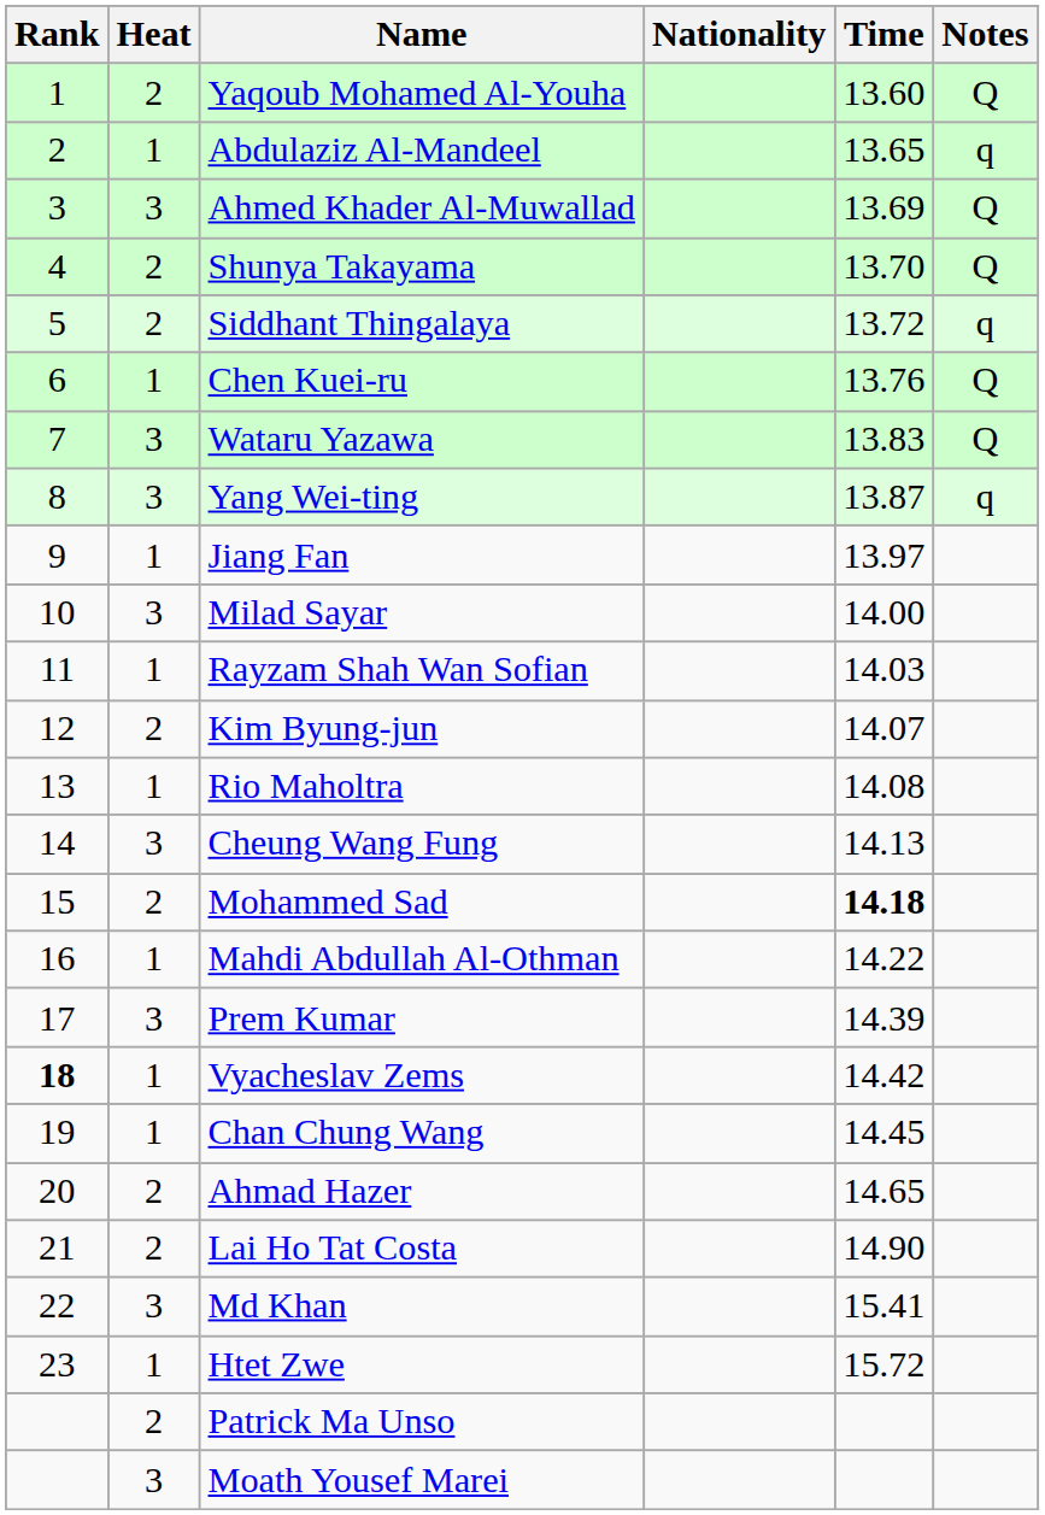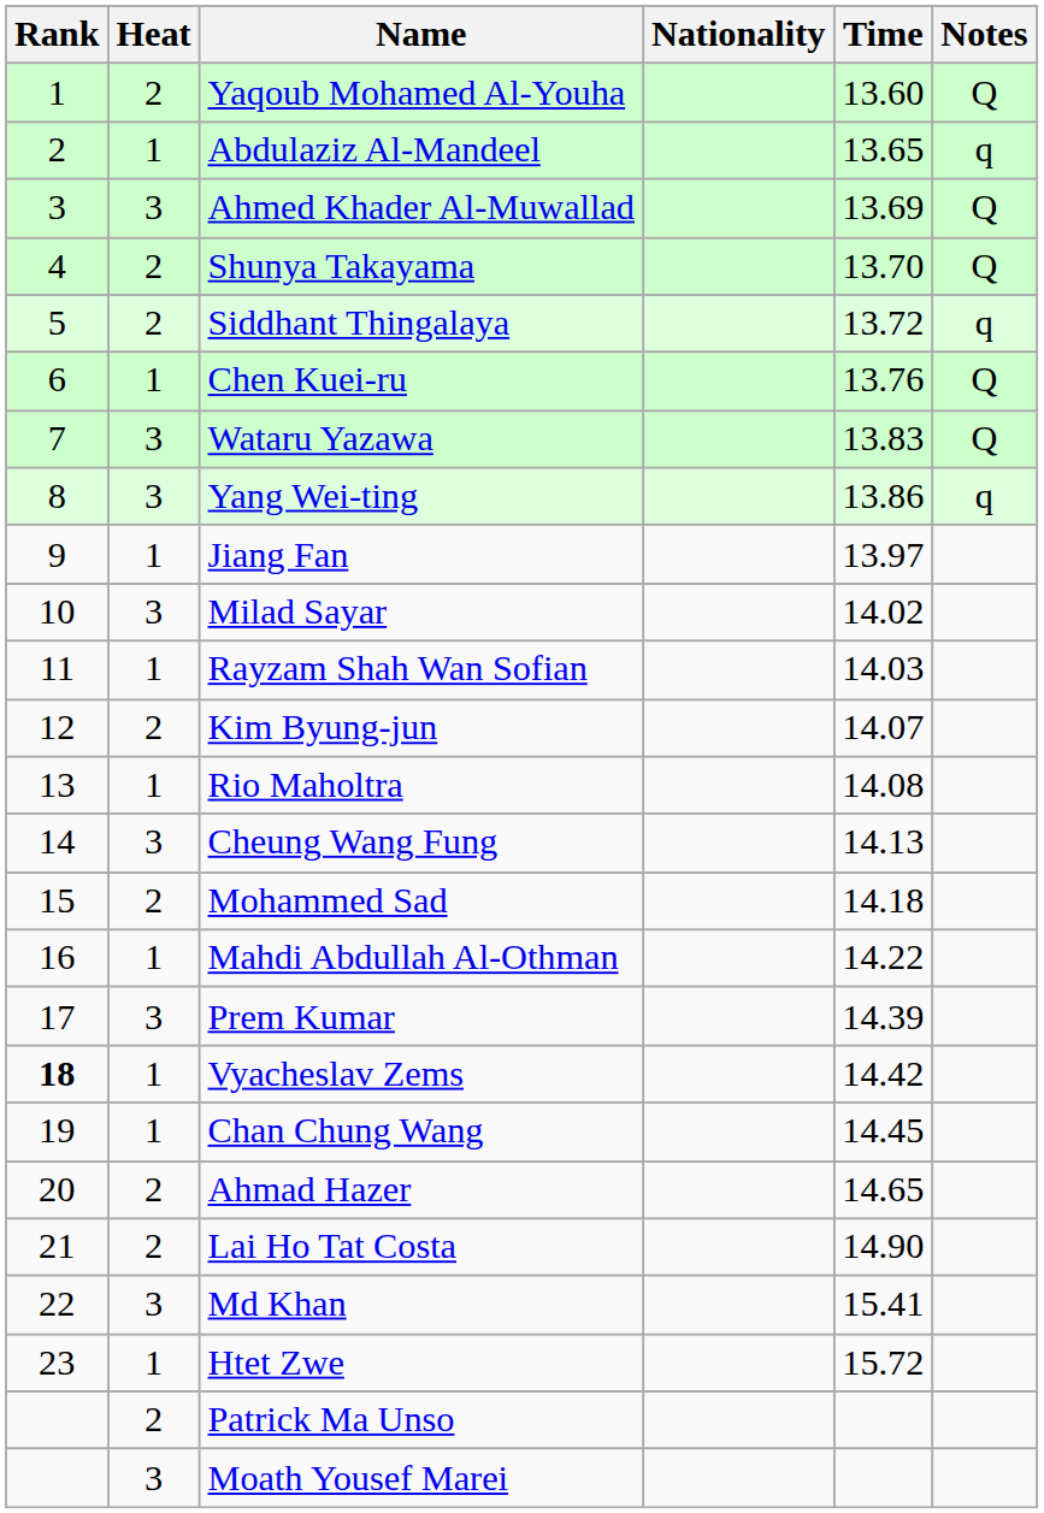 <table class="wikitable sortable" style="text-align:center">
 <tr>
 <th>Rank</th>
 <th>Heat</th>
 <th>Name</th>
 <th>Nationality</th>
 <th>Time</th>
 <th>Notes</th>
 </tr>
 <tr bgcolor=ccffcc>
 <td>1</td>
 <td>2</td>
 <td align=left><a href='#'>Yaqoub Mohamed Al-Youha</a></td>
 <td align=left></td>
 <td>13.60</td>
 <td>Q</td>
 </tr>
 <tr bgcolor=ccffcc>
 <td>2</td>
 <td>1</td>
 <td align=left><a href='#'>Abdulaziz Al-Mandeel</a></td>
 <td align=left></td>
 <td>13.65</td>
 <td>q</td>
 </tr>
 <tr bgcolor=ccffcc>
 <td>3</td>
 <td>3</td>
 <td align=left><a href='#'>Ahmed Khader Al-Muwallad</a></td>
 <td align=left></td>
 <td>13.69</td>
 <td>Q</td>
 </tr>
 <tr bgcolor=ccffcc>
 <td>4</td>
 <td>2</td>
 <td align=left><a href='#'>Shunya Takayama</a></td>
 <td align=left></td>
 <td>13.70</td>
 <td>Q</td>
 </tr>
 <tr bgcolor=ddffdd>
 <td>5</td>
 <td>2</td>
 <td align=left><a href='#'>Siddhant Thingalaya</a></td>
 <td align=left></td>
 <td>13.72</td>
 <td>q</td>
 </tr>
 <tr bgcolor=ccffcc>
 <td>6</td>
 <td>1</td>
 <td align=left><a href='#'>Chen Kuei-ru</a></td>
 <td align=left></td>
 <td>13.76</td>
 <td>Q</td>
 </tr>
 <tr bgcolor=ccffcc>
 <td>7</td>
 <td>3</td>
 <td align=left><a href='#'>Wataru Yazawa</a></td>
 <td align=left></td>
 <td>13.83</td>
 <td>Q</td>
 </tr>
 <tr bgcolor=ddffdd>
 <td>8</td>
 <td>3</td>
 <td align=left><a href='#'>Yang Wei-ting</a></td>
 <td align=left></td>
-<td>13.87</td>
+<td>13.86</td>
 <td>q</td>
 </tr>
 <tr>
 <td>9</td>
 <td>1</td>
 <td align=left><a href='#'>Jiang Fan</a></td>
 <td align=left></td>
 <td>13.97</td>
 <td></td>
 </tr>
 <tr>
 <td>10</td>
 <td>3</td>
 <td align=left><a href='#'>Milad Sayar</a></td>
 <td align=left></td>
-<td>14.00</td>
+<td>14.02</td>
 <td></td>
 </tr>
 <tr>
 <td>11</td>
 <td>1</td>
 <td align=left><a href='#'>Rayzam Shah Wan Sofian</a></td>
 <td align=left></td>
 <td>14.03</td>
 <td></td>
 </tr>
 <tr>
 <td>12</td>
 <td>2</td>
 <td align=left><a href='#'>Kim Byung-jun</a></td>
 <td align=left></td>
 <td>14.07</td>
 <td></td>
 </tr>
 <tr>
 <td>13</td>
 <td>1</td>
 <td align=left><a href='#'>Rio Maholtra</a></td>
 <td align=left></td>
 <td>14.08</td>
 <td></td>
 </tr>
 <tr>
 <td>14</td>
 <td>3</td>
 <td align=left><a href='#'>Cheung Wang Fung</a></td>
 <td align=left></td>
 <td>14.13</td>
 <td></td>
 </tr>
 <tr>
 <td>15</td>
 <td>2</td>
 <td align=left><a href='#'>Mohammed Sad</a></td>
 <td align=left></td>
-<td><strong>14.18</strong></td>
+<td>14.18</td>
 <td></td>
 </tr>
 <tr>
 <td>16</td>
 <td>1</td>
 <td align=left><a href='#'>Mahdi Abdullah Al-Othman</a></td>
 <td align=left></td>
 <td>14.22</td>
 <td></td>
 </tr>
 <tr>
 <td>17</td>
 <td>3</td>
 <td align=left><a href='#'>Prem Kumar</a></td>
 <td align=left></td>
 <td>14.39</td>
 <td></td>
 </tr>
 <tr>
 <td><strong>18</strong></td>
 <td>1</td>
 <td align=left><a href='#'>Vyacheslav Zems</a></td>
 <td align=left></td>
 <td>14.42</td>
 <td></td>
 </tr>
 <tr>
 <td>19</td>
 <td>1</td>
 <td align=left><a href='#'>Chan Chung Wang</a></td>
 <td align=left></td>
 <td>14.45</td>
 <td></td>
 </tr>
 <tr>
 <td>20</td>
 <td>2</td>
 <td align=left><a href='#'>Ahmad Hazer</a></td>
 <td align=left></td>
 <td>14.65</td>
 <td></td>
 </tr>
 <tr>
 <td>21</td>
 <td>2</td>
 <td align=left><a href='#'>Lai Ho Tat Costa</a></td>
 <td align=left></td>
 <td>14.90</td>
 <td></td>
 </tr>
 <tr>
 <td>22</td>
 <td>3</td>
 <td align=left><a href='#'>Md Khan</a></td>
 <td align=left></td>
 <td>15.41</td>
 <td></td>
 </tr>
 <tr>
 <td>23</td>
 <td>1</td>
 <td align=left><a href='#'>Htet Zwe</a></td>
 <td align=left></td>
 <td>15.72</td>
 <td></td>
 </tr>
 <tr>
 <td></td>
 <td>2</td>
 <td align=left><a href='#'>Patrick Ma Unso</a></td>
 <td align=left></td>
 <td></td>
 <td></td>
 </tr>
 <tr>
 <td></td>
 <td>3</td>
 <td align=left><a href='#'>Moath Yousef Marei</a></td>
 <td align=left></td>
 <td></td>
 <td></td>
 </tr>
 </table>
